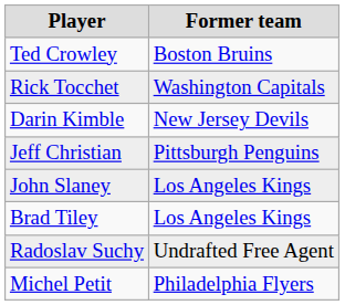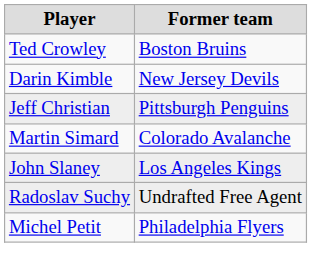 <table class="wikitable">
 <tr style="text-align:center; background:#ddd;">
 <td><strong>Player</strong></td>
 <td><strong>Former team</strong></td>
 </tr>
 <tr>
 <td><a href='#'>Ted Crowley</a></td>
 <td><a href='#'>Boston Bruins</a></td>
 </tr>
-<tr style="background:#eee;">
-<td><a href='#'>Rick Tocchet</a></td>
-<td><a href='#'>Washington Capitals</a></td>
-</tr>
 <tr>
 <td><a href='#'>Darin Kimble</a></td>
 <td><a href='#'>New Jersey Devils</a></td>
 </tr>
 <tr style="background:#eee;">
 <td><a href='#'>Jeff Christian</a></td>
 <td><a href='#'>Pittsburgh Penguins</a></td>
 </tr>
+<tr>
+<td><a href='#'>Martin Simard</a></td>
+<td><a href='#'>Colorado Avalanche</a></td>
+</tr>
 <tr style="background:#eee;">
 <td><a href='#'>John Slaney</a></td>
-<td><a href='#'>Los Angeles Kings</a></td>
-</tr>
-<tr>
-<td><a href='#'>Brad Tiley</a></td>
 <td><a href='#'>Los Angeles Kings</a></td>
 </tr>
 <tr style="background:#eee;">
 <td><a href='#'>Radoslav Suchy</a></td>
 <td>Undrafted Free Agent</td>
 </tr>
 <tr>
 <td><a href='#'>Michel Petit</a></td>
 <td><a href='#'>Philadelphia Flyers</a></td>
 </tr>
 </table>
